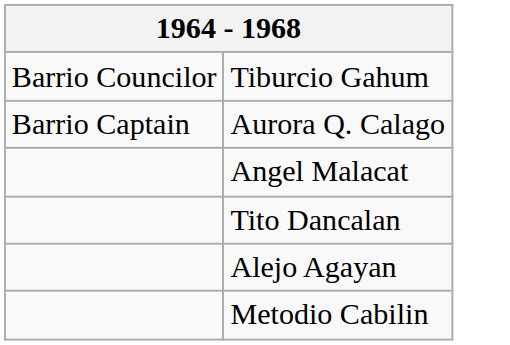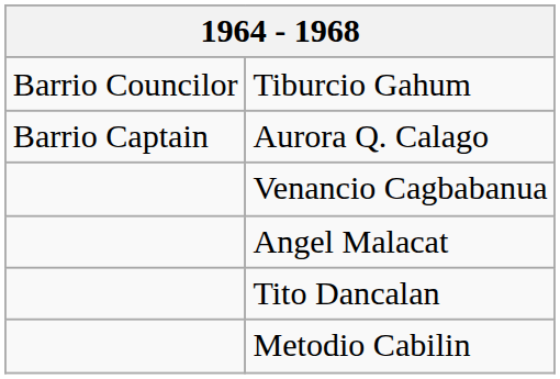 <table class="wikitable mw-collapsible mw-collapsed">
 <tr>
 <th colspan="2">1964 - 1968</th>
 </tr>
 <tr>
 <td>Barrio Councilor</td>
 <td>Tiburcio Gahum</td>
 </tr>
 <tr>
 <td>Barrio Captain</td>
 <td>Aurora Q. Calago</td>
 </tr>
 <tr>
 <td></td>
+<td>Venancio Cagbabanua</td>
+</tr>
+<tr>
+<td></td>
 <td>Angel Malacat</td>
 </tr>
 <tr>
 <td></td>
 <td>Tito Dancalan</td>
 </tr>
 <tr>
 <td></td>
-<td>Alejo Agayan</td>
-</tr>
-<tr>
-<td></td>
 <td>Metodio Cabilin</td>
 </tr>
 </table>
